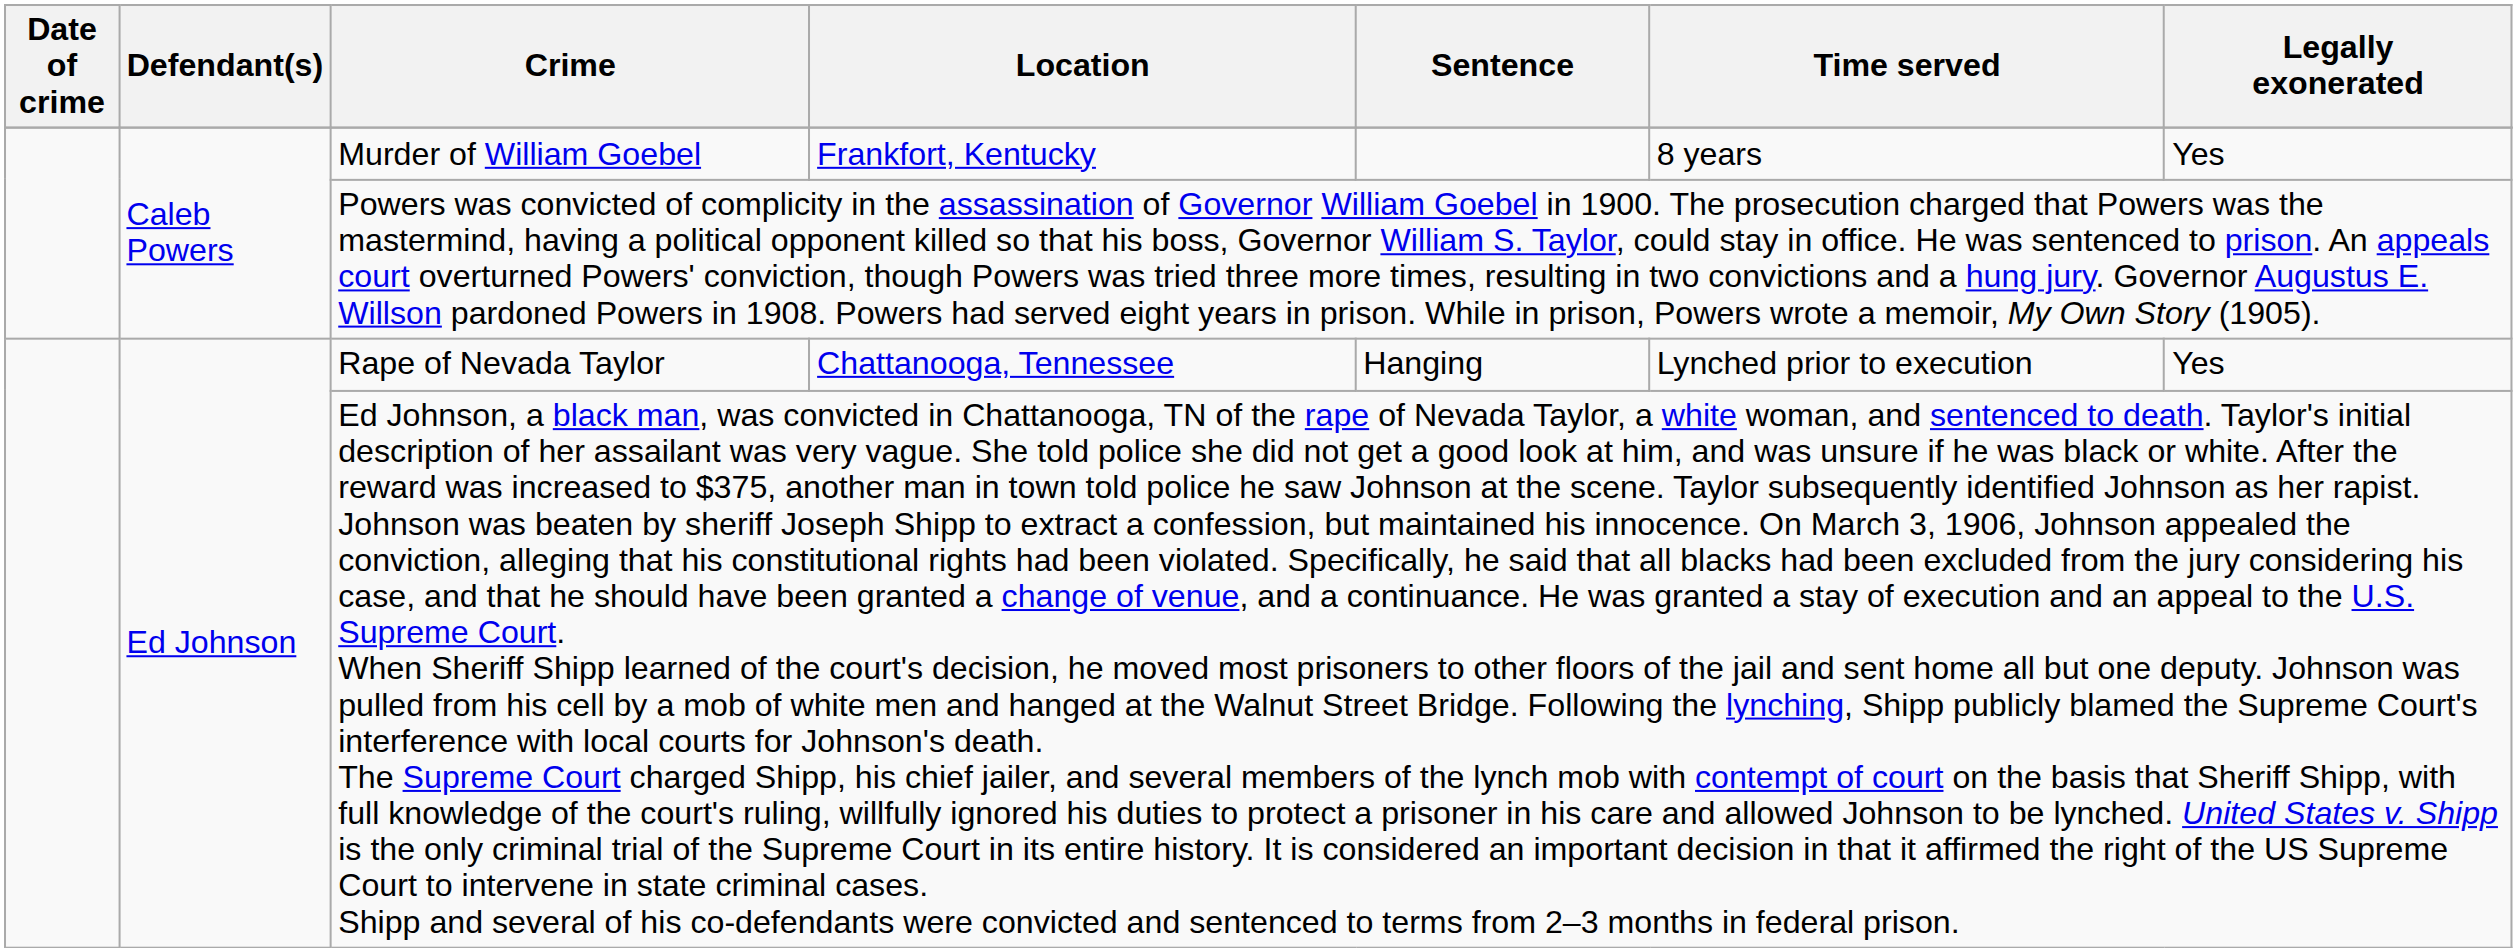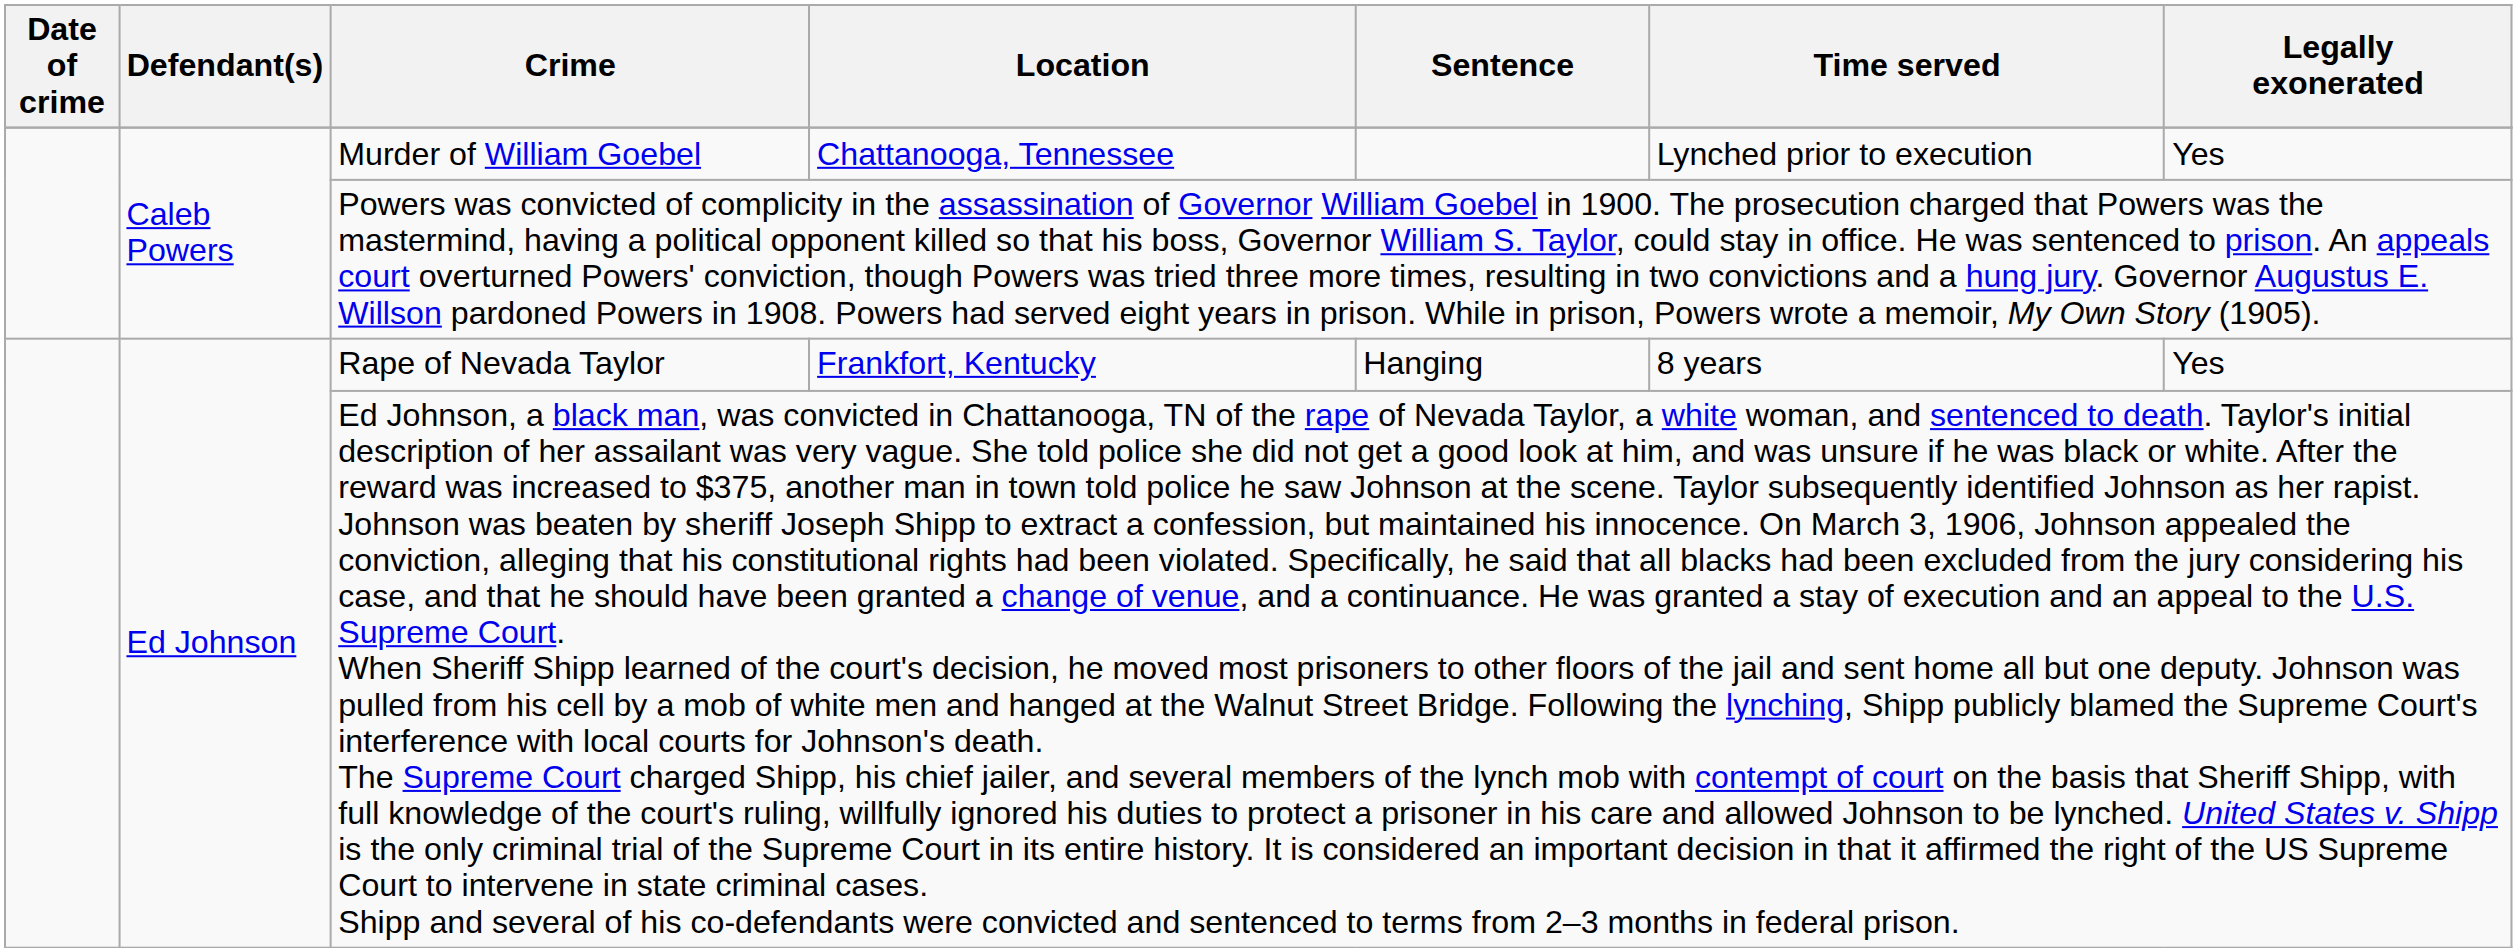 <table class="wikitable sortable">
 <tr>
 <th>Date of crime</th>
 <th>Defendant(s)</th>
 <th>Crime</th>
 <th>Location</th>
 <th>Sentence</th>
 <th>Time served</th>
 <th>Legally<br>exonerated</th>
 </tr>
 <tr>
 </tr>
 <tr ->
 <td rowspan="2"></td>
 <td rowspan="2"><a href='#'>Caleb Powers</a></td>
 <td>Murder of <a href='#'>William Goebel</a></td>
-<td><a href='#'>Frankfort, Kentucky</a></td>
+<td><a href='#'>Chattanooga, Tennessee</a></td>
 <td></td>
-<td>8 years</td>
+<td>Lynched prior to execution</td>
 <td>Yes</td>
 </tr>
 <tr>
 <td colspan=5>Powers was convicted of complicity in the <a href='#'>assassination</a> of <a href='#'>Governor</a> <a href='#'>William Goebel</a> in 1900. The prosecution charged that Powers was the mastermind, having a political opponent killed so that his boss, Governor <a href='#'>William S. Taylor</a>, could stay in office. He was sentenced to <a href='#'>prison</a>. An <a href='#'>appeals court</a> overturned Powers' conviction, though Powers was tried three more times, resulting in two convictions and a <a href='#'>hung jury</a>. Governor <a href='#'>Augustus E. Willson</a> pardoned Powers in 1908. Powers had served eight years in prison. While in prison, Powers wrote a memoir, <em>My Own Story</em> (1905).</td>
 </tr>
 <tr ->
 <td rowspan="2"></td>
 <td rowspan="2"><a href='#'>Ed Johnson</a></td>
 <td>Rape of Nevada Taylor</td>
-<td><a href='#'>Chattanooga, Tennessee</a></td>
+<td><a href='#'>Frankfort, Kentucky</a></td>
 <td>Hanging</td>
-<td>Lynched prior to execution</td>
+<td>8 years</td>
 <td>Yes</td>
 </tr>
 <tr>
 <td colspan=5>Ed Johnson, a <a href='#'>black man</a>, was convicted in Chattanooga, TN of the <a href='#'>rape</a> of Nevada Taylor, a <a href='#'>white</a> woman, and <a href='#'>sentenced to death</a>. Taylor's initial description of her assailant was very vague. She told police she did not get a good look at him, and was unsure if he was black or white. After the reward was increased to $375, another man in town told police he saw Johnson at the scene. Taylor subsequently identified Johnson as her rapist. Johnson was beaten by sheriff Joseph Shipp to extract a confession, but maintained his innocence. On March 3, 1906, Johnson appealed the conviction, alleging that his constitutional rights had been violated. Specifically, he said that all blacks had been excluded from the jury considering his case, and that he should have been granted a <a href='#'>change of venue</a>, and a continuance. He was granted a stay of execution and an appeal to the <a href='#'>U.S. Supreme Court</a>.<br>When Sheriff Shipp learned of the court's decision, he moved most prisoners to other floors of the jail and sent home all but one deputy. Johnson was pulled from his cell by a mob of white men and hanged at the Walnut Street Bridge. Following the <a href='#'>lynching</a>, Shipp publicly blamed the Supreme Court's interference with local courts for Johnson's death.<br>The <a href='#'>Supreme Court</a> charged Shipp, his chief jailer, and several members of the lynch mob with <a href='#'>contempt of court</a> on the basis that Sheriff Shipp, with full knowledge of the court's ruling, willfully ignored his duties to protect a prisoner in his care and allowed Johnson to be lynched. <em><a href='#'>United States v. Shipp</a></em> is the only criminal trial of the Supreme Court in its entire history. It is considered an important decision in that it affirmed the right of the US Supreme Court to intervene in state criminal cases.<br>Shipp and several of his co-defendants were convicted and sentenced to terms from 2–3 months in federal prison.</td>
 </tr>
 </table>
